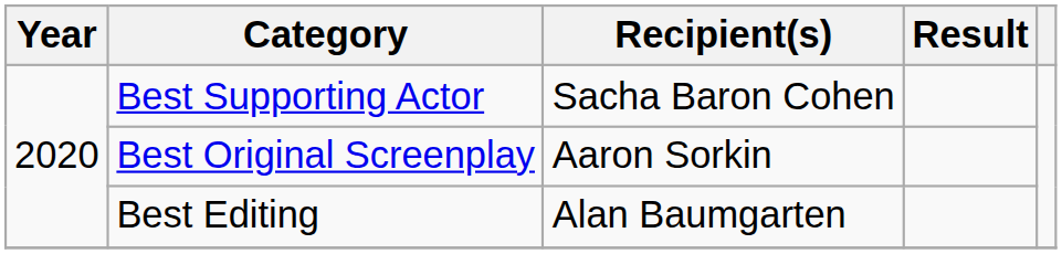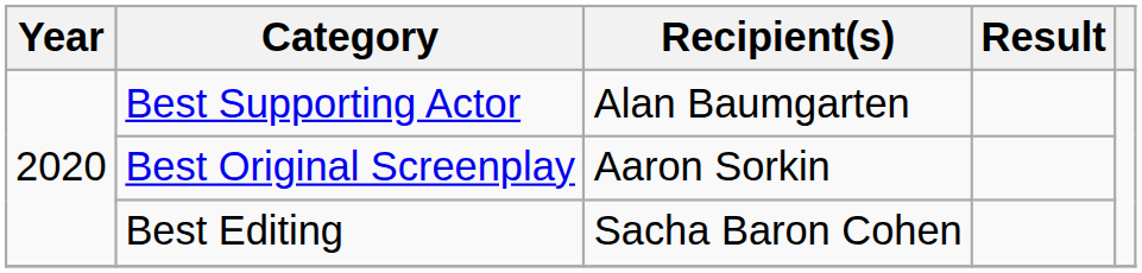 <table class="wikitable unsortable plainrowheaders">
 <tr>
 <th scope="col">Year</th>
 <th scope="col">Category</th>
 <th scope="col">Recipient(s)</th>
 <th scope="col">Result</th>
 <th scope="col" class="unsortable"></th>
 </tr>
 <tr>
 <td rowspan="3">2020</td>
 <td><a href='#'>Best Supporting Actor</a></td>
-<td>Sacha Baron Cohen</td>
+<td>Alan Baumgarten</td>
 <td></td>
 <td rowspan="3" align="center"></td>
 </tr>
 <tr>
 <td><a href='#'>Best Original Screenplay</a></td>
 <td>Aaron Sorkin</td>
 <td></td>
 </tr>
 <tr>
 <td>Best Editing</td>
-<td>Alan Baumgarten</td>
+<td>Sacha Baron Cohen</td>
 <td></td>
 </tr>
 <tr>
 </tr>
 </table>
